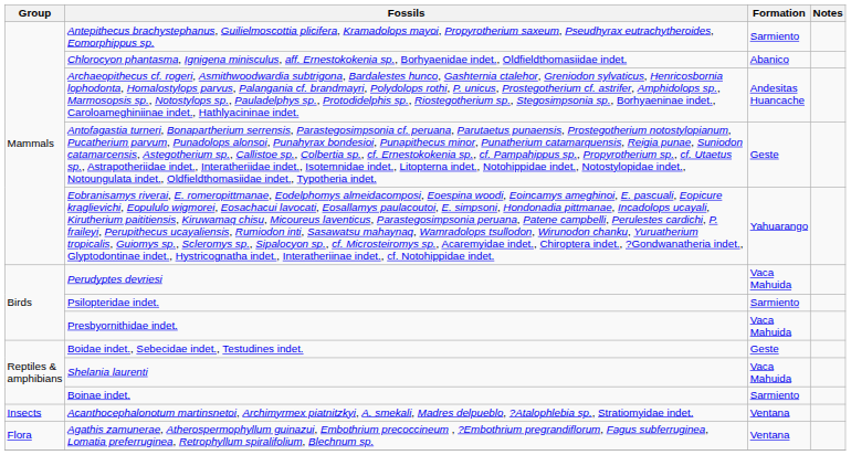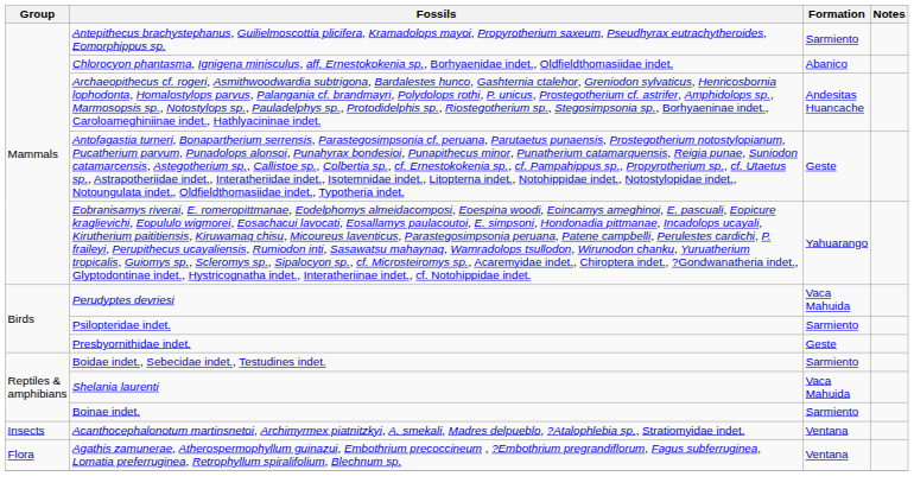 <table class="wikitable sortable">
 <tr>
 <th>Group</th>
 <th>Fossils</th>
 <th>Formation</th>
 <th class=unsortable>Notes</th>
 </tr>
 <tr>
 <td rowspan=5>Mammals</td>
 <td><em><a href='#'>Antepithecus brachystephanus</a></em>, <em><a href='#'>Guilielmoscottia plicifera</a></em>, <em><a href='#'>Kramadolops mayoi</a></em>, <em><a href='#'>Propyrotherium saxeum</a></em>, <em><a href='#'>Pseudhyrax eutrachytheroides</a></em>, <em><a href='#'>Eomorphippus sp.</a></em></td>
 <td><a href='#'>Sarmiento</a></td>
 <td></td>
 </tr>
 <tr>
 <td><em><a href='#'>Chlorocyon phantasma</a></em>, <em><a href='#'>Ignigena minisculus</a></em>, <em><a href='#'>aff. Ernestokokenia sp.</a></em>, <a href='#'>Borhyaenidae indet.</a>, <a href='#'>Oldfieldthomasiidae indet.</a></td>
 <td><a href='#'>Abanico</a></td>
 <td></td>
 </tr>
 <tr>
 <td><em><a href='#'>Archaeopithecus cf. rogeri</a></em>, <em><a href='#'>Asmithwoodwardia subtrigona</a></em>, <em><a href='#'>Bardalestes hunco</a></em>, <em><a href='#'>Gashternia ctalehor</a></em>, <em><a href='#'>Greniodon sylvaticus</a></em>, <em><a href='#'>Henricosbornia lophodonta</a></em>, <em><a href='#'>Homalostylops parvus</a></em>, <em><a href='#'>Palangania cf. brandmayri</a></em>, <em><a href='#'>Polydolops rothi</a></em>, <em><a href='#'>P. unicus</a></em>, <em><a href='#'>Prostegotherium cf. astrifer</a></em>, <em><a href='#'>Amphidolops sp.</a></em>, <em><a href='#'>Marmosopsis sp.</a></em>, <em><a href='#'>Notostylops sp.</a></em>, <em><a href='#'>Pauladelphys sp.</a></em>, <em><a href='#'>Protodidelphis sp.</a></em>, <em><a href='#'>Riostegotherium sp.</a></em>, <em><a href='#'>Stegosimpsonia sp.</a></em>, <a href='#'>Borhyaeninae indet.</a>, <a href='#'>Caroloameghiniinae indet.</a>, <a href='#'>Hathlyacininae indet.</a></td>
 <td><a href='#'>Andesitas<br>Huancache</a></td>
 <td></td>
 </tr>
 <tr>
 <td><em><a href='#'>Antofagastia turneri</a></em>, <em><a href='#'>Bonapartherium serrensis</a></em>, <em><a href='#'>Parastegosimpsonia cf. peruana</a></em>, <em><a href='#'>Parutaetus punaensis</a></em>, <em><a href='#'>Prostegotherium notostylopianum</a></em>, <em><a href='#'>Pucatherium parvum</a></em>, <em><a href='#'>Punadolops alonsoi</a></em>, <em><a href='#'>Punahyrax bondesioi</a></em>, <em><a href='#'>Punapithecus minor</a></em>, <em><a href='#'>Punatherium catamarquensis</a></em>, <em><a href='#'>Reigia punae</a></em>, <em><a href='#'>Suniodon catamarcensis</a></em>, <em><a href='#'>Astegotherium sp.</a></em>, <em><a href='#'>Callistoe sp.</a></em>, <em><a href='#'>Colbertia sp.</a></em>, <em><a href='#'>cf. Ernestokokenia sp.</a></em>, <em><a href='#'>cf. Pampahippus sp.</a></em>, <em><a href='#'>Propyrotherium sp.</a></em>, <em><a href='#'>cf. Utaetus sp.</a></em>, <a href='#'>Astrapotheriidae indet.</a>, <a href='#'>Interatheriidae indet.</a>, <a href='#'>Isotemnidae indet.</a>, <a href='#'>Litopterna indet.</a>, <a href='#'>Notohippidae indet.</a>, <a href='#'>Notostylopidae indet.</a>, <a href='#'>Notoungulata indet.</a>, <a href='#'>Oldfieldthomasiidae indet.</a>, <a href='#'>Typotheria indet.</a></td>
 <td><a href='#'>Geste</a></td>
 <td></td>
 </tr>
 <tr>
 <td><em><a href='#'>Eobranisamys riverai</a></em>, <em><a href='#'>E. romeropittmanae</a></em>, <em><a href='#'>Eodelphomys almeidacomposi</a></em>, <em><a href='#'>Eoespina woodi</a></em>, <em><a href='#'>Eoincamys ameghinoi</a></em>, <em><a href='#'>E. pascuali</a></em>, <em><a href='#'>Eopicure kraglievichi</a></em>, <em><a href='#'>Eopululo wigmorei</a></em>, <em><a href='#'>Eosachacui lavocati</a></em>, <em><a href='#'>Eosallamys paulacoutoi</a></em>, <em><a href='#'>E. simpsoni</a></em>, <em><a href='#'>Hondonadia pittmanae</a></em>, <em><a href='#'>Incadolops ucayali</a></em>, <em><a href='#'>Kirutherium paititiensis</a></em>, <em><a href='#'>Kiruwamaq chisu</a></em>, <em><a href='#'>Micoureus laventicus</a></em>, <em><a href='#'>Parastegosimpsonia peruana</a></em>, <em><a href='#'>Patene campbelli</a></em>, <em><a href='#'>Perulestes cardichi</a></em>, <em><a href='#'>P. fraileyi</a></em>, <em><a href='#'>Perupithecus ucayaliensis</a></em>, <em><a href='#'>Rumiodon inti</a></em>, <em><a href='#'>Sasawatsu mahaynaq</a></em>, <em><a href='#'>Wamradolops tsullodon</a></em>, <em><a href='#'>Wirunodon chanku</a></em>, <em><a href='#'>Yuruatherium tropicalis</a></em>, <em><a href='#'>Guiomys sp.</a></em>, <em><a href='#'>Scleromys sp.</a></em>, <em><a href='#'>Sipalocyon sp.</a></em>, <em><a href='#'>cf. Microsteiromys sp.</a></em>, <a href='#'>Acaremyidae indet.</a>, <a href='#'>Chiroptera indet.</a>, <a href='#'>?Gondwanatheria indet.</a>, <a href='#'>Glyptodontinae indet.</a>, <a href='#'>Hystricognatha indet.</a>, <a href='#'>Interatheriinae indet.</a>, <a href='#'>cf. Notohippidae indet.</a></td>
 <td><a href='#'>Yahuarango</a></td>
 <td></td>
 </tr>
 <tr>
 <td rowspan=3>Birds</td>
 <td><em><a href='#'>Perudyptes devriesi</a></em></td>
 <td><a href='#'>Vaca<br>Mahuida</a></td>
 <td></td>
 </tr>
 <tr>
 <td><a href='#'>Psilopteridae indet.</a></td>
 <td><a href='#'>Sarmiento</a></td>
 <td></td>
 </tr>
 <tr>
 <td><a href='#'>Presbyornithidae indet.</a></td>
-<td><a href='#'>Vaca<br>Mahuida</a></td>
+<td><a href='#'>Geste</a></td>
 <td></td>
 </tr>
 <tr>
 <td rowspan=3>Reptiles &<br>amphibians</td>
 <td><a href='#'>Boidae indet.</a>, <a href='#'>Sebecidae indet.</a>, <a href='#'>Testudines indet.</a></td>
-<td><a href='#'>Geste</a></td>
+<td><a href='#'>Sarmiento</a></td>
 <td></td>
 </tr>
 <tr>
 <td><em><a href='#'>Shelania laurenti</a></em></td>
 <td><a href='#'>Vaca<br>Mahuida</a></td>
 <td></td>
 </tr>
 <tr>
 <td><a href='#'>Boinae indet.</a></td>
 <td><a href='#'>Sarmiento</a></td>
 <td></td>
 </tr>
 <tr>
 <td><a href='#'>Insects</a></td>
 <td><em><a href='#'>Acanthocephalonotum martinsnetoi</a></em>, <em><a href='#'>Archimyrmex piatnitzkyi</a></em>, <em><a href='#'>A. smekali</a></em>, <em><a href='#'>Madres delpueblo</a></em>, <em><a href='#'>?Atalophlebia sp.</a></em>, <a href='#'>Stratiomyidae indet.</a></td>
 <td><a href='#'>Ventana</a></td>
 <td></td>
 </tr>
 <tr>
 <td><a href='#'>Flora</a></td>
 <td><em><a href='#'>Agathis zamunerae</a></em>, <em><a href='#'>Atherospermophyllum guinazui</a></em>, <em><a href='#'>Embothrium precoccineum</a></em> , <em><a href='#'>?Embothrium pregrandiflorum</a></em>, <em><a href='#'>Fagus subferruginea</a></em>, <em><a href='#'>Lomatia preferruginea</a></em>, <em><a href='#'>Retrophyllum spiralifolium</a></em>, <em><a href='#'>Blechnum sp.</a></em></td>
 <td><a href='#'>Ventana</a></td>
 <td></td>
 </tr>
 <tr>
 </tr>
 </table>
